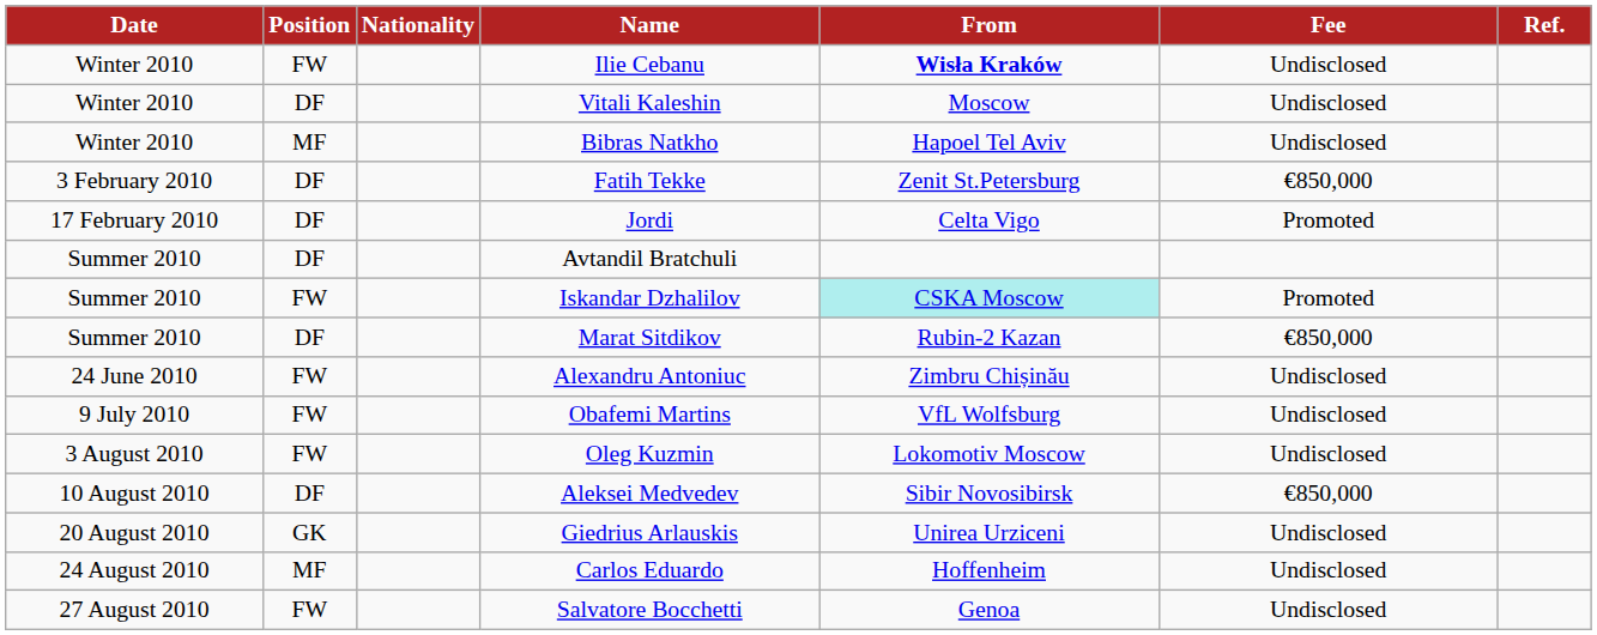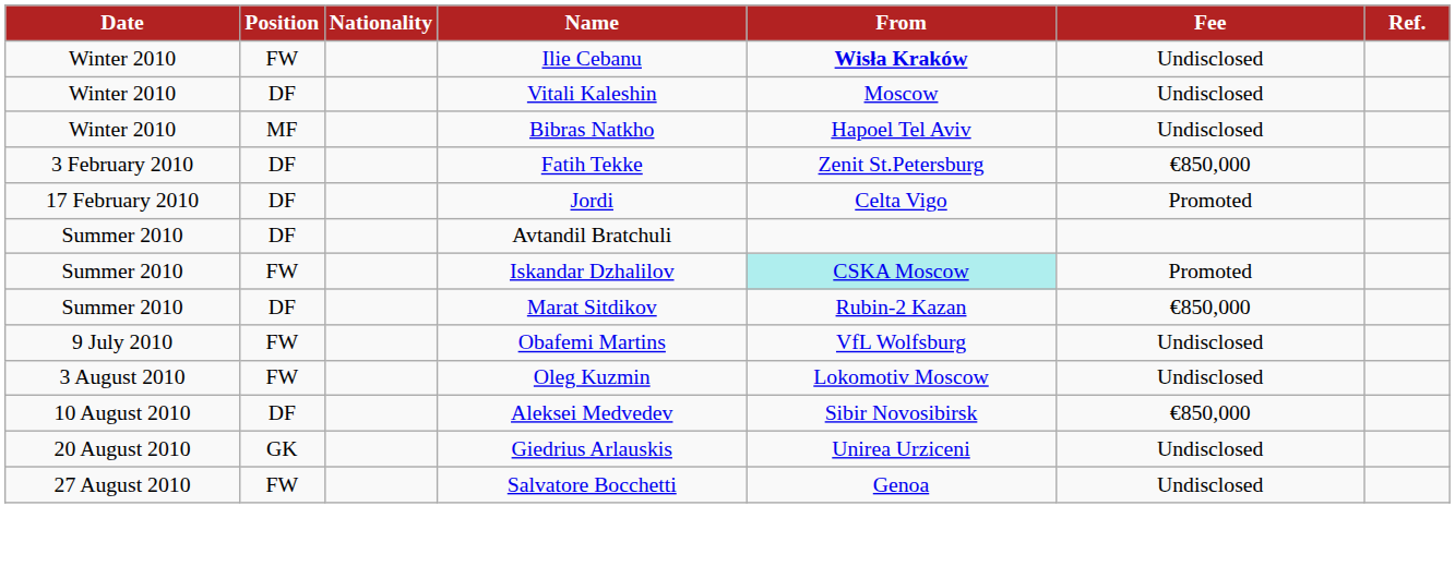 <table class="wikitable"  style="text-align:center; font-size:90%; ">
 <tr>
 <th style="background:#B22222; color:white; width:150px;">Date</th>
 <th style="background:#B22222; color:white; width:50px;">Position</th>
 <th style="background:#B22222; color:white; width:50px;">Nationality</th>
 <th style="background:#B22222; color:white; width:200px;">Name</th>
 <th style="background:#B22222; color:white; width:200px;">From</th>
 <th style="background:#B22222; color:white; width:200px;">Fee</th>
 <th style="background:#B22222; color:white; width:50px;">Ref.</th>
 </tr>
 <tr>
 <td>Winter 2010</td>
 <td>FW</td>
 <td></td>
 <td><a href='#'>Ilie Cebanu</a></td>
 <td><strong><a href='#'>Wisła Kraków</a></strong></td>
 <td>Undisclosed</td>
 <td></td>
 </tr>
 <tr>
 <td>Winter 2010</td>
 <td>DF</td>
 <td></td>
 <td><a href='#'>Vitali Kaleshin</a></td>
 <td><a href='#'>Moscow</a></td>
 <td>Undisclosed</td>
 <td></td>
 </tr>
 <tr>
 <td>Winter 2010</td>
 <td>MF</td>
 <td></td>
 <td><a href='#'>Bibras Natkho</a></td>
 <td><a href='#'>Hapoel Tel Aviv</a></td>
 <td>Undisclosed</td>
 <td></td>
 </tr>
 <tr>
 <td>3 February 2010</td>
 <td>DF</td>
 <td></td>
 <td><a href='#'>Fatih Tekke</a></td>
 <td><a href='#'>Zenit St.Petersburg</a></td>
 <td>€850,000</td>
 <td></td>
 </tr>
 <tr>
 <td>17 February 2010</td>
 <td>DF</td>
 <td></td>
 <td><a href='#'>Jordi</a></td>
 <td><a href='#'>Celta Vigo</a></td>
 <td>Promoted</td>
 <td></td>
 </tr>
 <tr>
 <td>Summer 2010</td>
 <td>DF</td>
 <td></td>
 <td>Avtandil Bratchuli</td>
 <td></td>
 <td></td>
 <td></td>
 </tr>
 <tr>
 <td>Summer 2010</td>
 <td>FW</td>
 <td></td>
 <td><a href='#'>Iskandar Dzhalilov</a></td>
 <td style="background: paleturquoise;"><a href='#'>CSKA Moscow</a></td>
 <td>Promoted</td>
 <td></td>
 </tr>
 <tr>
 <td>Summer 2010</td>
 <td>DF</td>
 <td></td>
 <td><a href='#'>Marat Sitdikov</a></td>
 <td><a href='#'>Rubin-2 Kazan</a></td>
 <td>€850,000</td>
 <td></td>
 </tr>
 <tr>
-<td>24 June 2010</td>
-<td>FW</td>
-<td></td>
-<td><a href='#'>Alexandru Antoniuc</a></td>
-<td><a href='#'>Zimbru Chișinău</a></td>
-<td>Undisclosed</td>
-<td></td>
-</tr>
-<tr>
 <td>9 July 2010</td>
 <td>FW</td>
 <td></td>
 <td><a href='#'>Obafemi Martins</a></td>
 <td><a href='#'>VfL Wolfsburg</a></td>
 <td>Undisclosed</td>
 <td></td>
 </tr>
 <tr>
 <td>3 August 2010</td>
 <td>FW</td>
 <td></td>
 <td><a href='#'>Oleg Kuzmin</a></td>
 <td><a href='#'>Lokomotiv Moscow</a></td>
 <td>Undisclosed</td>
 <td></td>
 </tr>
 <tr>
 <td>10 August 2010</td>
 <td>DF</td>
 <td></td>
 <td><a href='#'>Aleksei Medvedev</a></td>
 <td><a href='#'>Sibir Novosibirsk</a></td>
 <td>€850,000</td>
 <td></td>
 </tr>
 <tr>
 <td>20 August 2010</td>
 <td>GK</td>
 <td></td>
 <td><a href='#'>Giedrius Arlauskis</a></td>
 <td><a href='#'>Unirea Urziceni</a></td>
 <td>Undisclosed</td>
 <td></td>
 </tr>
 <tr>
-<td>24 August 2010</td>
-<td>MF</td>
-<td></td>
-<td><a href='#'>Carlos Eduardo</a></td>
-<td><a href='#'>Hoffenheim</a></td>
-<td>Undisclosed</td>
-<td></td>
-</tr>
-<tr>
 <td>27 August 2010</td>
 <td>FW</td>
 <td></td>
 <td><a href='#'>Salvatore Bocchetti</a></td>
 <td><a href='#'>Genoa</a></td>
 <td>Undisclosed</td>
 <td></td>
 </tr>
 </table>
